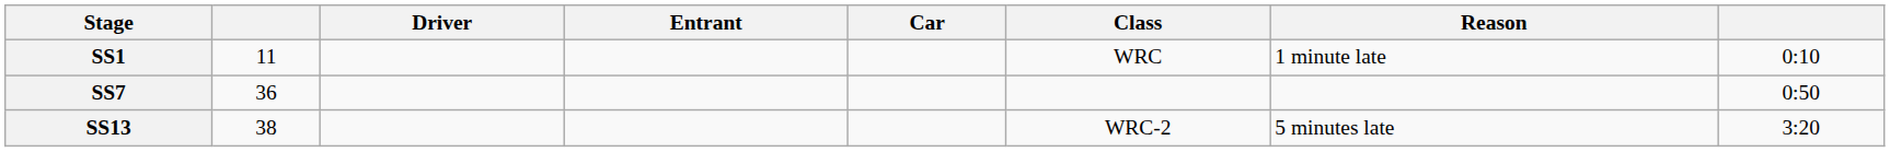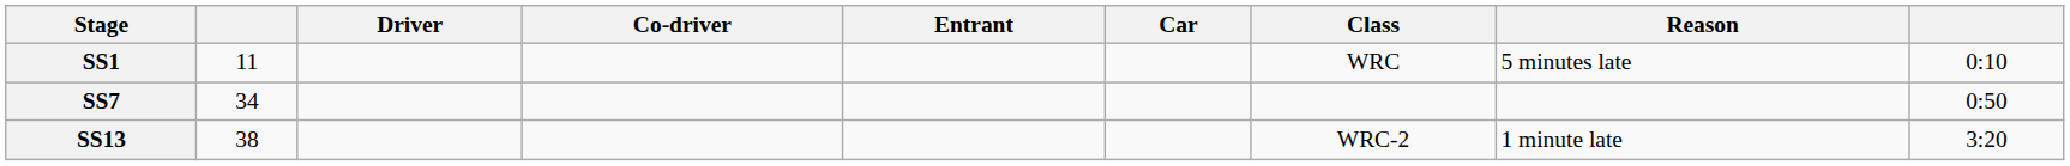 <table class="wikitable" width=95% style="font-size: 85%;">
 <tr>
 <th>Stage</th>
 <th></th>
 <th>Driver</th>
+<th>Co-driver</th>
 <th>Entrant</th>
 <th>Car</th>
 <th>Class</th>
 <th>Reason</th>
 <th></th>
 </tr>
 <tr>
 <th>SS1</th>
 <td align="center">11</td>
 <td></td>
 <td></td>
 <td></td>
+<td></td>
 <td align="center">WRC</td>
-<td>1 minute late</td>
+<td>5 minutes late</td>
 <td align="center">0:10</td>
 </tr>
 <tr>
 <th>SS7</th>
-<td align="center">36</td>
+<td align="center">34</td>
+<td></td>
 <td></td>
 <td></td>
 <td></td>
 <td align="center"></td>
 <td></td>
 <td align="center">0:50</td>
 </tr>
 <tr>
 <th>SS13</th>
 <td align="center">38</td>
 <td></td>
 <td></td>
 <td></td>
+<td></td>
 <td align="center">WRC-2</td>
-<td>5 minutes late</td>
+<td>1 minute late</td>
 <td align="center">3:20</td>
 </tr>
 </table>
